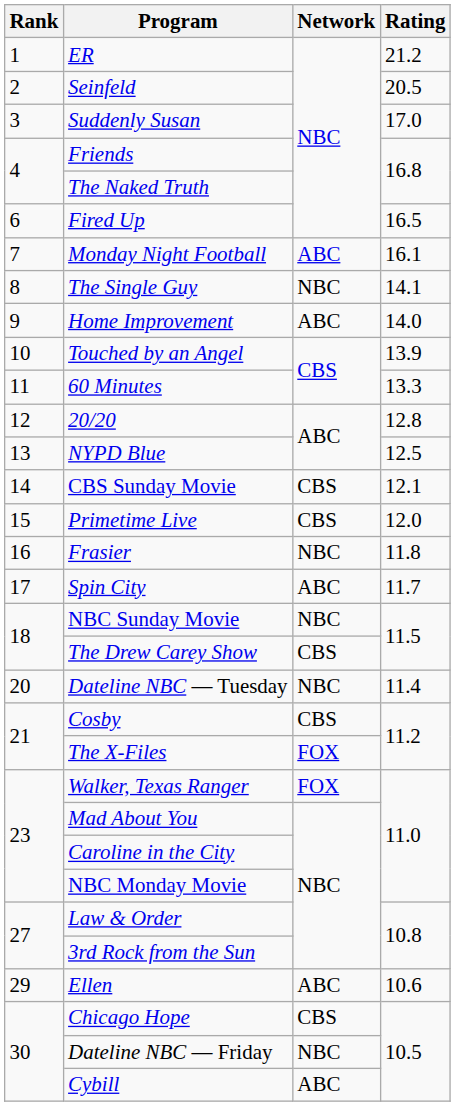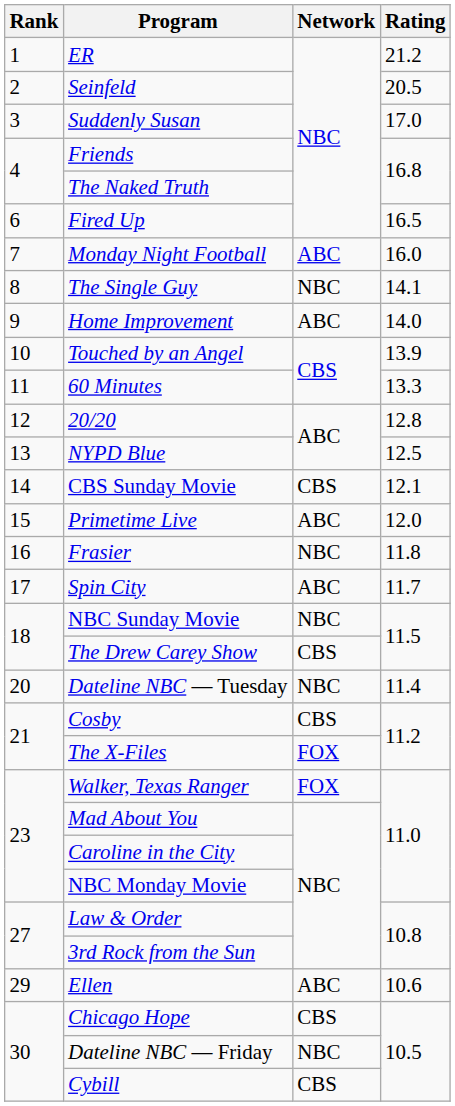 <table class="wikitable">
 <tr>
 <th>Rank</th>
 <th>Program</th>
 <th>Network</th>
 <th>Rating</th>
 </tr>
 <tr>
 <td>1</td>
 <td><em><a href='#'>ER</a></em></td>
 <td rowspan="6"><a href='#'>NBC</a></td>
 <td>21.2</td>
 </tr>
 <tr>
 <td>2</td>
 <td><em><a href='#'>Seinfeld</a></em></td>
 <td>20.5</td>
 </tr>
 <tr>
 <td>3</td>
 <td><em><a href='#'>Suddenly Susan</a></em></td>
 <td>17.0</td>
 </tr>
 <tr>
 <td rowspan="2">4</td>
 <td><em><a href='#'>Friends</a></em></td>
 <td rowspan="2">16.8</td>
 </tr>
 <tr>
 <td><em><a href='#'>The Naked Truth</a></em></td>
 </tr>
 <tr>
 <td>6</td>
 <td><em><a href='#'>Fired Up</a></em></td>
 <td>16.5</td>
 </tr>
 <tr>
 <td>7</td>
 <td><em><a href='#'>Monday Night Football</a></em></td>
 <td><a href='#'>ABC</a></td>
-<td>16.1</td>
+<td>16.0</td>
 </tr>
 <tr>
 <td>8</td>
 <td><em><a href='#'>The Single Guy</a></em></td>
 <td>NBC</td>
 <td>14.1</td>
 </tr>
 <tr>
 <td>9</td>
 <td><em><a href='#'>Home Improvement</a></em></td>
 <td>ABC</td>
 <td>14.0</td>
 </tr>
 <tr>
 <td>10</td>
 <td><em><a href='#'>Touched by an Angel</a></em></td>
 <td rowspan="2"><a href='#'>CBS</a></td>
 <td>13.9</td>
 </tr>
 <tr>
 <td>11</td>
 <td><em><a href='#'>60 Minutes</a></em></td>
 <td>13.3</td>
 </tr>
 <tr>
 <td>12</td>
 <td><em><a href='#'>20/20</a></em></td>
 <td rowspan="2">ABC</td>
 <td>12.8</td>
 </tr>
 <tr>
 <td>13</td>
 <td><em><a href='#'>NYPD Blue</a></em></td>
 <td>12.5</td>
 </tr>
 <tr>
 <td>14</td>
 <td><a href='#'>CBS Sunday Movie</a></td>
 <td>CBS</td>
 <td>12.1</td>
 </tr>
 <tr>
 <td>15</td>
 <td><em><a href='#'>Primetime Live</a></em></td>
-<td>CBS</td>
+<td>ABC</td>
 <td>12.0</td>
 </tr>
 <tr>
 <td>16</td>
 <td><em><a href='#'>Frasier</a></em></td>
 <td>NBC</td>
 <td>11.8</td>
 </tr>
 <tr>
 <td>17</td>
 <td><em><a href='#'>Spin City</a></em></td>
 <td>ABC</td>
 <td>11.7</td>
 </tr>
 <tr>
 <td rowspan="2">18</td>
 <td><a href='#'>NBC Sunday Movie</a></td>
 <td>NBC</td>
 <td rowspan="2">11.5</td>
 </tr>
 <tr>
 <td><em><a href='#'>The Drew Carey Show</a></em></td>
 <td>CBS</td>
 </tr>
 <tr>
 <td>20</td>
 <td><em><a href='#'>Dateline NBC</a></em> — Tuesday</td>
 <td>NBC</td>
 <td>11.4</td>
 </tr>
 <tr>
 <td rowspan="2">21</td>
 <td><em><a href='#'>Cosby</a></em></td>
 <td>CBS</td>
 <td rowspan="2">11.2</td>
 </tr>
 <tr>
 <td><em><a href='#'>The X-Files</a></em></td>
 <td><a href='#'>FOX</a></td>
 </tr>
 <tr>
 <td rowspan="4">23</td>
 <td><em><a href='#'>Walker, Texas Ranger</a></em></td>
 <td><a href='#'>FOX</a></td>
 <td rowspan="4">11.0</td>
 </tr>
 <tr>
 <td><em><a href='#'>Mad About You</a></em></td>
 <td rowspan="5">NBC</td>
 </tr>
 <tr>
 <td><em><a href='#'>Caroline in the City</a></em></td>
 </tr>
 <tr>
 <td><a href='#'>NBC Monday Movie</a></td>
 </tr>
 <tr>
 <td rowspan="2">27</td>
 <td><em><a href='#'>Law & Order</a></em></td>
 <td rowspan="2">10.8</td>
 </tr>
 <tr>
 <td><em><a href='#'>3rd Rock from the Sun</a></em></td>
 </tr>
 <tr>
 <td>29</td>
 <td><em><a href='#'>Ellen</a></em></td>
 <td>ABC</td>
 <td>10.6</td>
 </tr>
 <tr>
 <td rowspan="3">30</td>
 <td><em><a href='#'>Chicago Hope</a></em></td>
 <td>CBS</td>
 <td rowspan="3">10.5</td>
 </tr>
 <tr>
 <td><em>Dateline NBC</em> — Friday</td>
 <td>NBC</td>
 </tr>
 <tr>
 <td><em><a href='#'>Cybill</a></em></td>
-<td>ABC</td>
+<td>CBS</td>
 </tr>
 </table>
